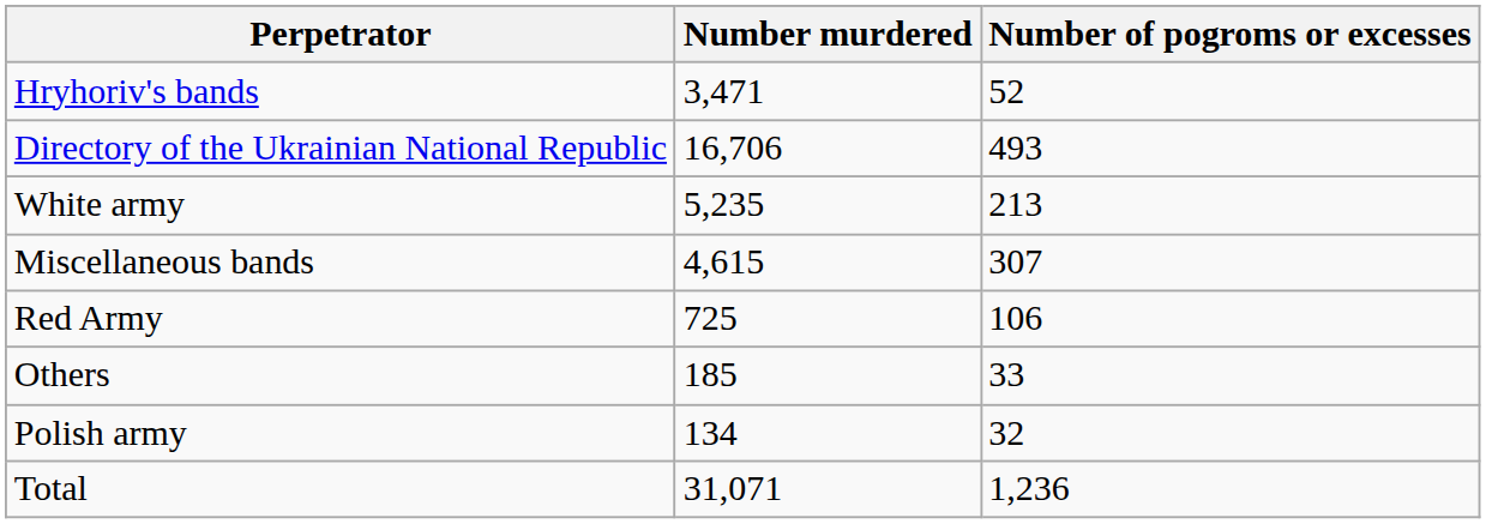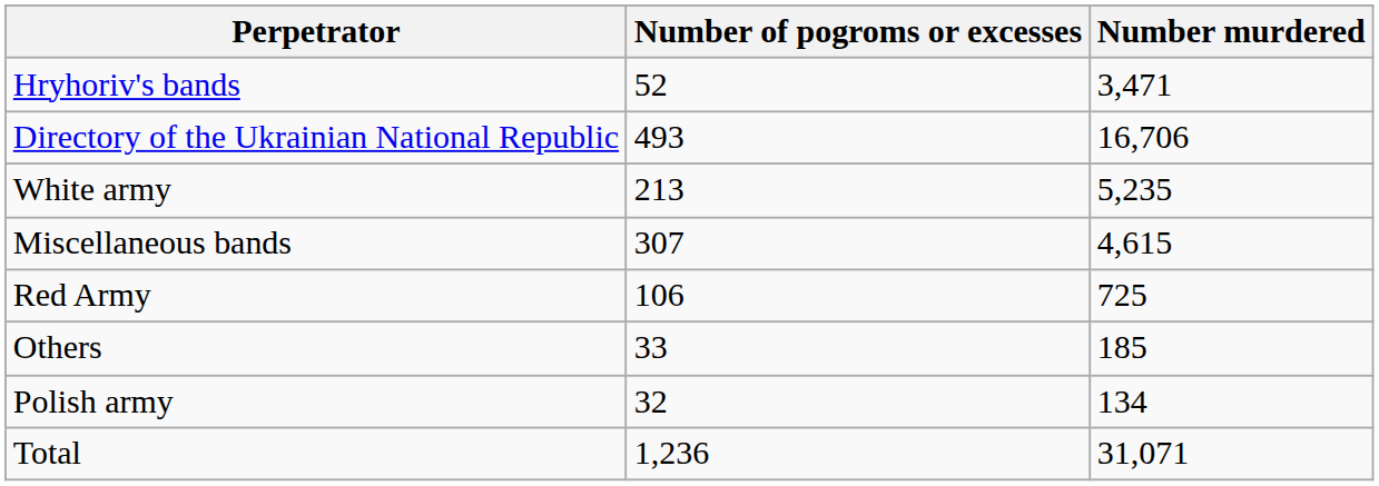 <table class="wikitable">
 <tr>
 <th>Perpetrator</th>
+<th>Number of pogroms or excesses</th>
 <th>Number murdered</th>
-<th>Number of pogroms or excesses</th>
 </tr>
 <tr>
 <td><a href='#'>Hryhoriv's bands</a></td>
+<td>52</td>
 <td>3,471</td>
-<td>52</td>
 </tr>
 <tr>
 <td><a href='#'>Directory of the Ukrainian National Republic</a></td>
+<td>493</td>
 <td>16,706</td>
-<td>493</td>
 </tr>
 <tr>
 <td>White army</td>
+<td>213</td>
 <td>5,235</td>
-<td>213</td>
 </tr>
 <tr>
 <td>Miscellaneous bands</td>
+<td>307</td>
 <td>4,615</td>
-<td>307</td>
 </tr>
 <tr>
 <td>Red Army</td>
+<td>106</td>
 <td>725</td>
-<td>106</td>
 </tr>
 <tr>
 <td>Others</td>
+<td>33</td>
 <td>185</td>
-<td>33</td>
 </tr>
 <tr>
 <td>Polish army</td>
+<td>32</td>
 <td>134</td>
-<td>32</td>
 </tr>
 <tr>
 <td>Total</td>
+<td>1,236</td>
 <td>31,071</td>
-<td>1,236</td>
 </tr>
 </table>
